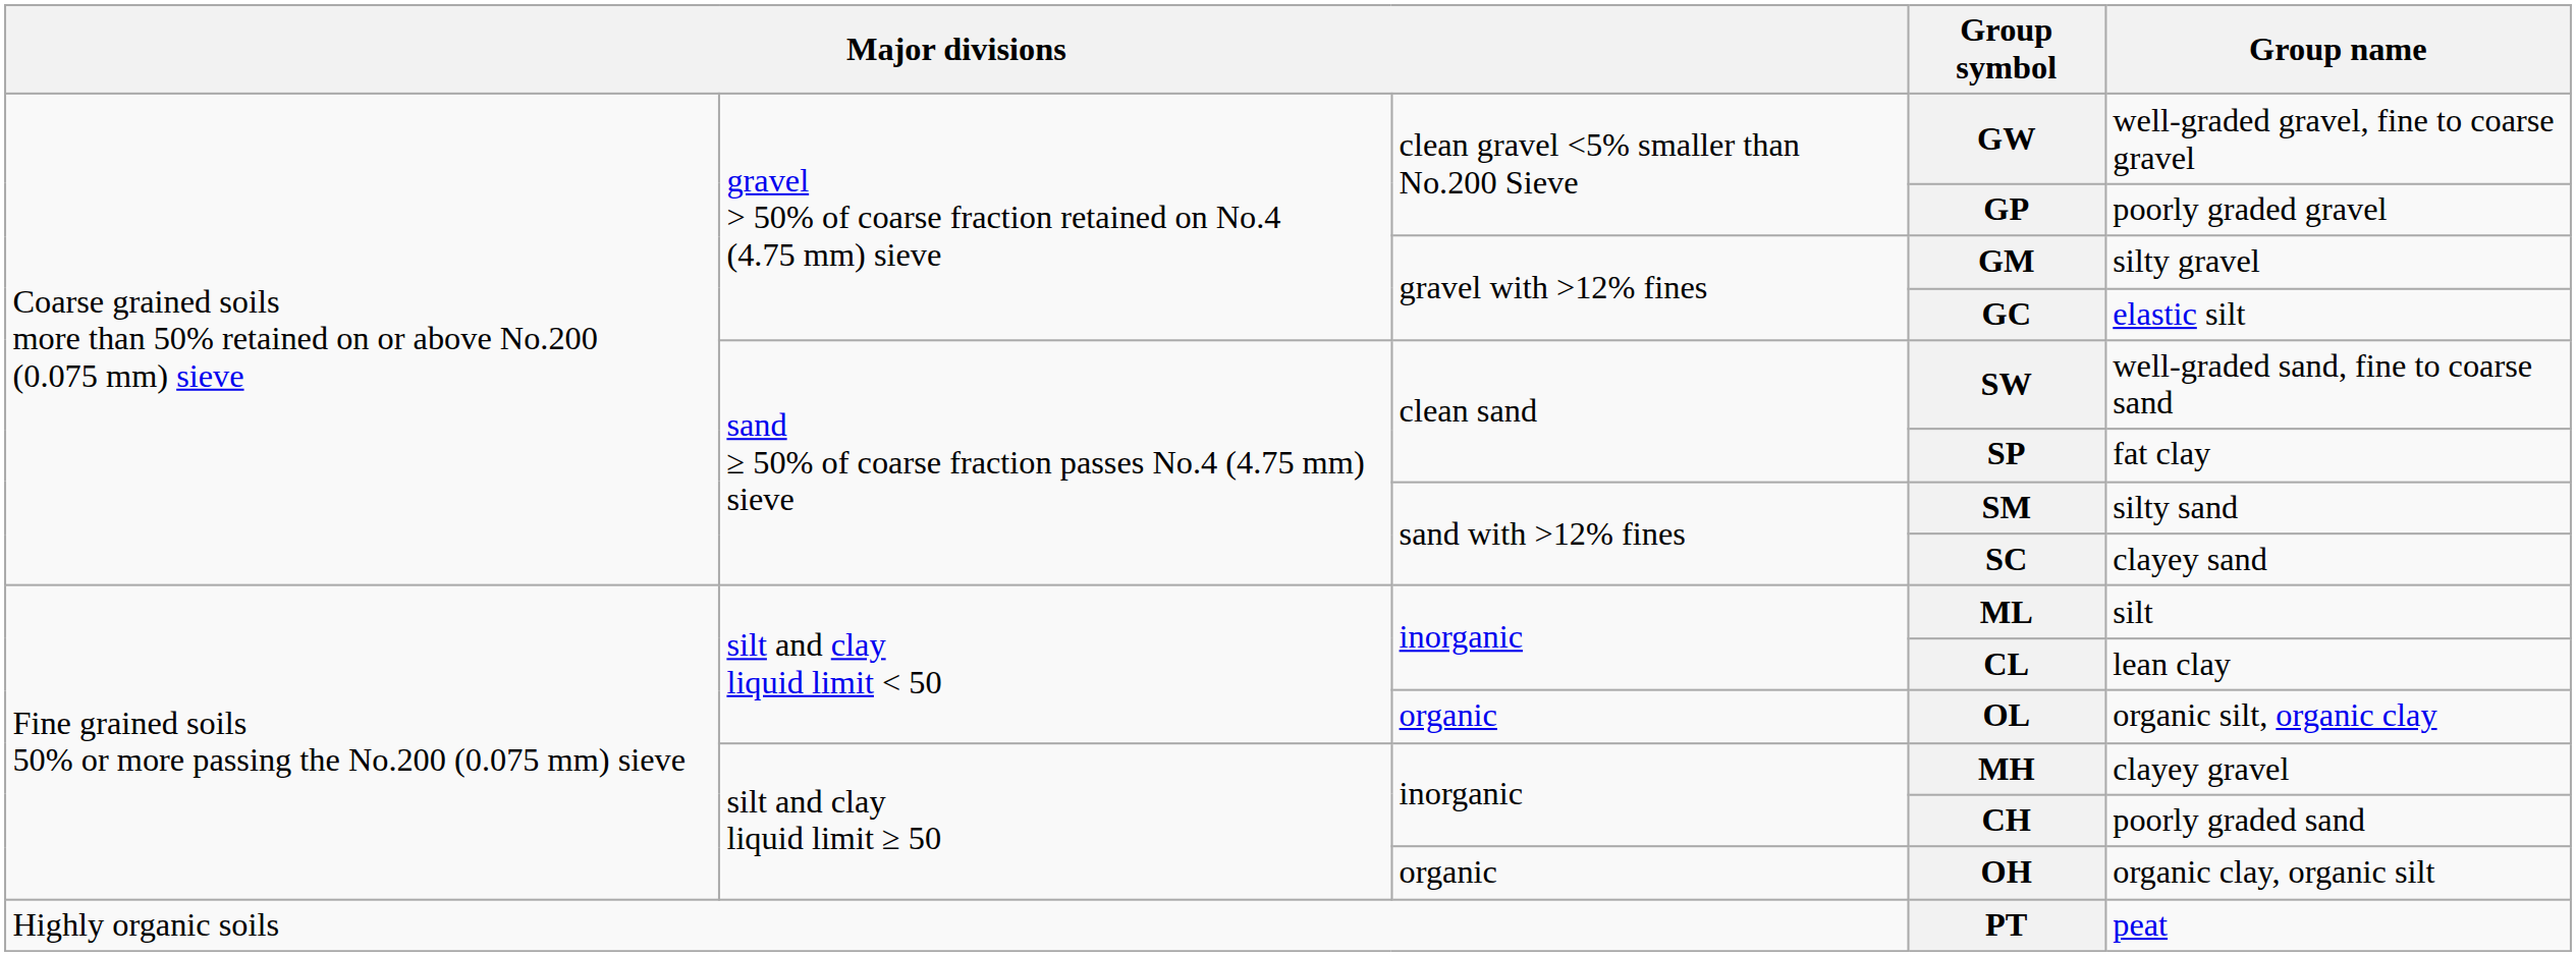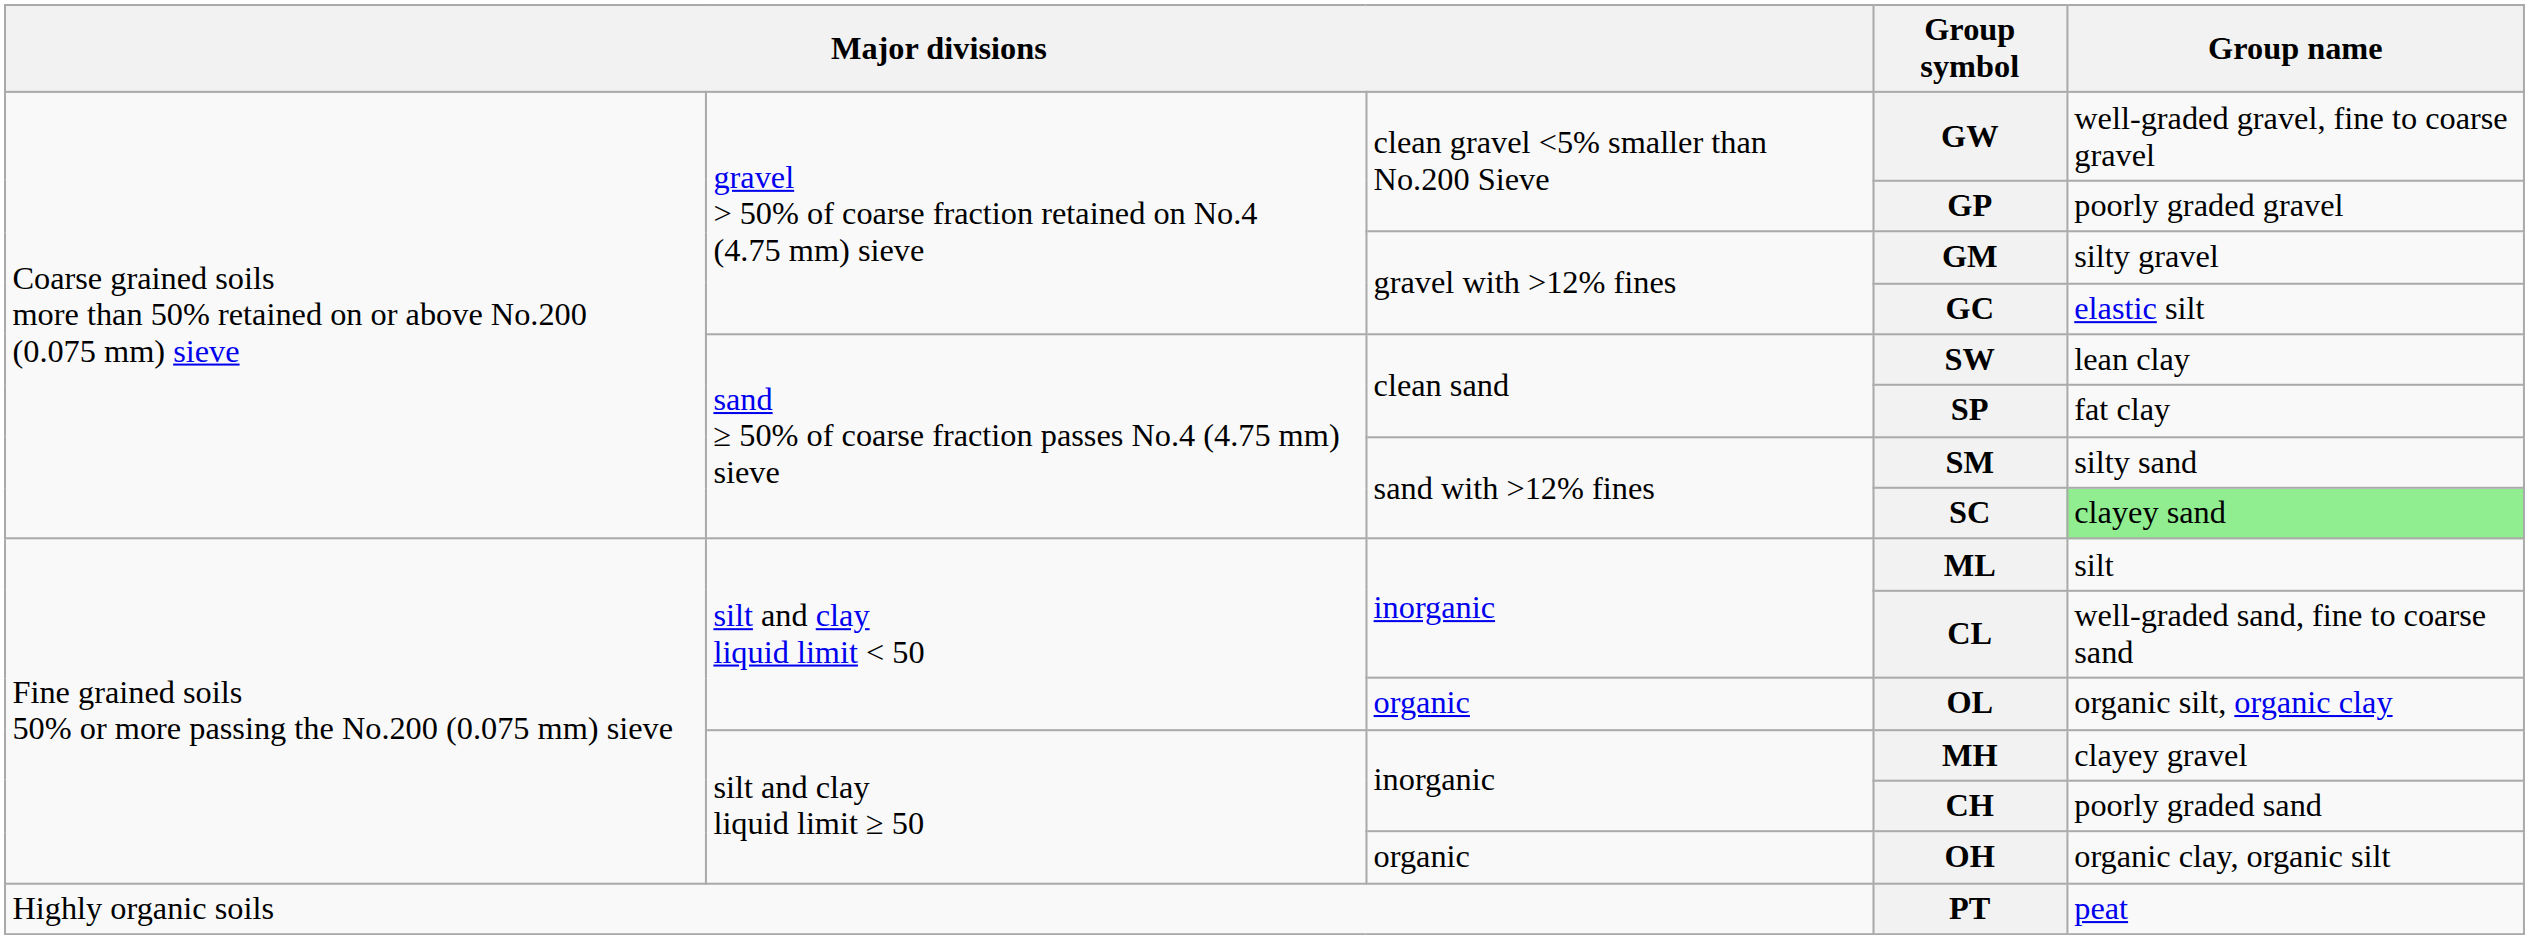 <table class="wikitable">
 <tr>
 <th colspan="3">Major divisions</th>
 <th>Group symbol</th>
 <th>Group name</th>
 </tr>
 <tr>
 <td rowspan="8">Coarse grained soils<br>more than 50% retained on or above No.200 (0.075 mm) <a href='#'>sieve</a></td>
 <td rowspan="4"><a href='#'>gravel</a><br>> 50% of coarse fraction retained on No.4 (4.75 mm) sieve</td>
 <td rowspan="2">clean gravel <5% smaller than No.200 Sieve</td>
 <th>GW</th>
 <td>well-graded gravel, fine to coarse gravel</td>
 </tr>
 <tr>
 <th>GP</th>
 <td>poorly graded gravel</td>
 </tr>
 <tr>
 <td rowspan="2">gravel with >12% fines</td>
 <th>GM</th>
 <td>silty gravel</td>
 </tr>
 <tr>
 <th>GC</th>
 <td><a href='#'>elastic</a> silt</td>
 </tr>
 <tr>
 <td rowspan="4"><a href='#'>sand</a><br>≥ 50% of coarse fraction passes No.4 (4.75 mm) sieve</td>
 <td rowspan="2">clean sand</td>
 <th>SW</th>
-<td>well-graded sand, fine to coarse sand</td>
+<td>lean clay</td>
 </tr>
 <tr>
 <th>SP</th>
 <td>fat clay</td>
 </tr>
 <tr>
 <td rowspan="2">sand with >12% fines</td>
 <th>SM</th>
 <td>silty sand</td>
 </tr>
 <tr>
 <th>SC</th>
-<td>clayey sand</td>
+<td style="background: lightgreen;">clayey sand</td>
 </tr>
 <tr>
 <td rowspan="6">Fine grained soils<br>50% or more passing the No.200 (0.075 mm) sieve</td>
 <td rowspan="3"><a href='#'>silt</a> and <a href='#'>clay</a><br><a href='#'>liquid limit</a> < 50</td>
 <td rowspan="2"><a href='#'>inorganic</a></td>
 <th>ML</th>
 <td>silt</td>
 </tr>
 <tr>
 <th>CL</th>
-<td>lean clay</td>
+<td>well-graded sand, fine to coarse sand</td>
 </tr>
 <tr>
 <td><a href='#'>organic</a></td>
 <th>OL</th>
 <td>organic silt, <a href='#'>organic clay</a></td>
 </tr>
 <tr>
 <td rowspan="3">silt and clay<br>liquid limit ≥ 50</td>
 <td rowspan="2">inorganic</td>
 <th>MH</th>
 <td>clayey gravel</td>
 </tr>
 <tr>
 <th>CH</th>
 <td>poorly graded sand</td>
 </tr>
 <tr>
 <td>organic</td>
 <th>OH</th>
 <td>organic clay, organic silt</td>
 </tr>
 <tr>
 <td colspan="3">Highly organic soils</td>
 <th>PT</th>
 <td><a href='#'>peat</a></td>
 </tr>
 </table>
